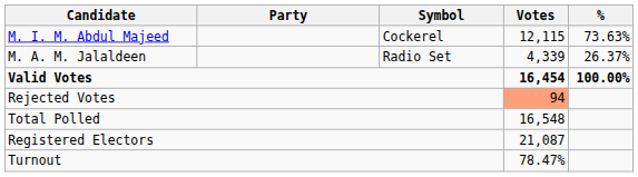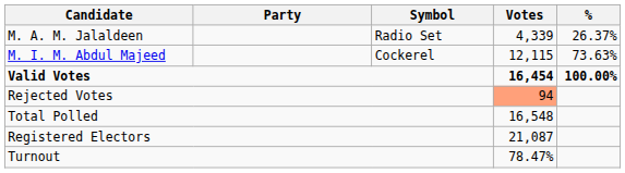 <table class="wikitable" border="1" style="text-align:right;">
 <tr>
 <th align=left width="190">Candidate</th>
 <th align=left width="180">Party</th>
 <th align=left width="120">Symbol</th>
 <th align=left width="60">Votes</th>
 <th align=left width="60">%</th>
 </tr>
 <tr>
+<td align=left>M. A. M. Jalaldeen</td>
+<td></td>
+<td align=left>Radio Set</td>
+<td>4,339</td>
+<td>26.37%</td>
+</tr>
+<tr>
 <td align=left><a href='#'>M. I. M. Abdul Majeed</a></td>
 <td></td>
 <td align=left>Cockerel</td>
 <td>12,115</td>
 <td>73.63%</td>
-</tr>
-<tr>
-<td align=left>M. A. M. Jalaldeen</td>
-<td></td>
-<td align=left>Radio Set</td>
-<td>4,339</td>
-<td>26.37%</td>
 </tr>
 <tr>
 <td align=left colspan=3><strong>Valid Votes</strong></td>
 <td><strong>16,454</strong></td>
 <td><strong>100.00%</strong></td>
 </tr>
 <tr>
 <td align=left colspan=3>Rejected Votes</td>
 <td style="background: lightsalmon;">94</td>
 <td></td>
 </tr>
 <tr>
 <td align=left colspan=3>Total Polled</td>
 <td>16,548</td>
 <td></td>
 </tr>
 <tr>
 <td align=left colspan=3>Registered Electors</td>
 <td>21,087</td>
 <td></td>
 </tr>
 <tr>
 <td align=left colspan=3>Turnout</td>
 <td>78.47%</td>
 </tr>
 </table>
